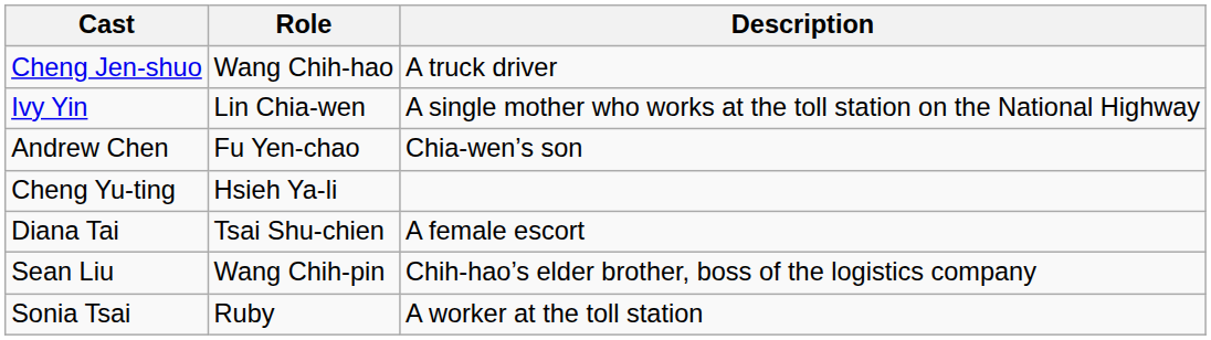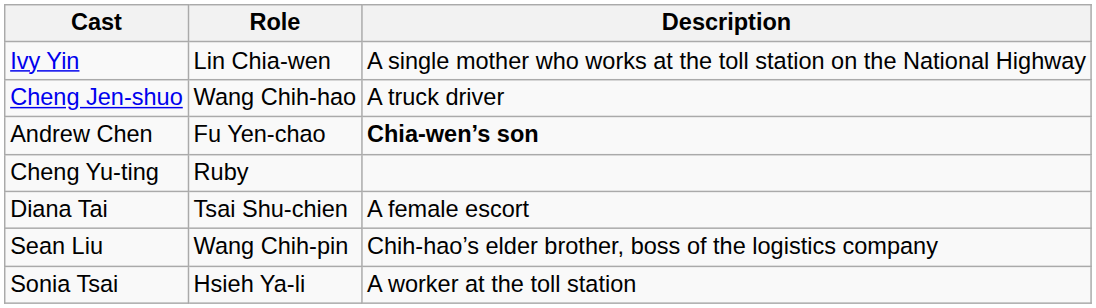 <table class="wikitable">
 <tr>
 <th>Cast</th>
 <th>Role</th>
 <th>Description</th>
 </tr>
 <tr>
+<td><a href='#'>Ivy Yin</a></td>
+<td>Lin Chia-wen</td>
+<td>A single mother who works at the toll station on the National Highway</td>
+</tr>
+<tr>
 <td><a href='#'>Cheng Jen-shuo</a></td>
 <td>Wang Chih-hao</td>
 <td>A truck driver</td>
 </tr>
 <tr>
-<td><a href='#'>Ivy Yin</a></td>
-<td>Lin Chia-wen</td>
-<td>A single mother who works at the toll station on the National Highway</td>
-</tr>
-<tr>
 <td>Andrew Chen</td>
 <td>Fu Yen-chao</td>
-<td>Chia-wen’s son</td>
+<td><strong>Chia-wen’s son</strong></td>
 </tr>
 <tr>
 <td>Cheng Yu-ting</td>
-<td>Hsieh Ya-li</td>
+<td>Ruby</td>
 <td></td>
 </tr>
 <tr>
 <td>Diana Tai</td>
 <td>Tsai Shu-chien</td>
 <td>A female escort</td>
 </tr>
 <tr>
 <td>Sean Liu</td>
 <td>Wang Chih-pin</td>
 <td>Chih-hao’s elder brother, boss of the logistics company</td>
 </tr>
 <tr>
 <td>Sonia Tsai</td>
-<td>Ruby</td>
+<td>Hsieh Ya-li</td>
 <td>A worker at the toll station</td>
 </tr>
 </table>
